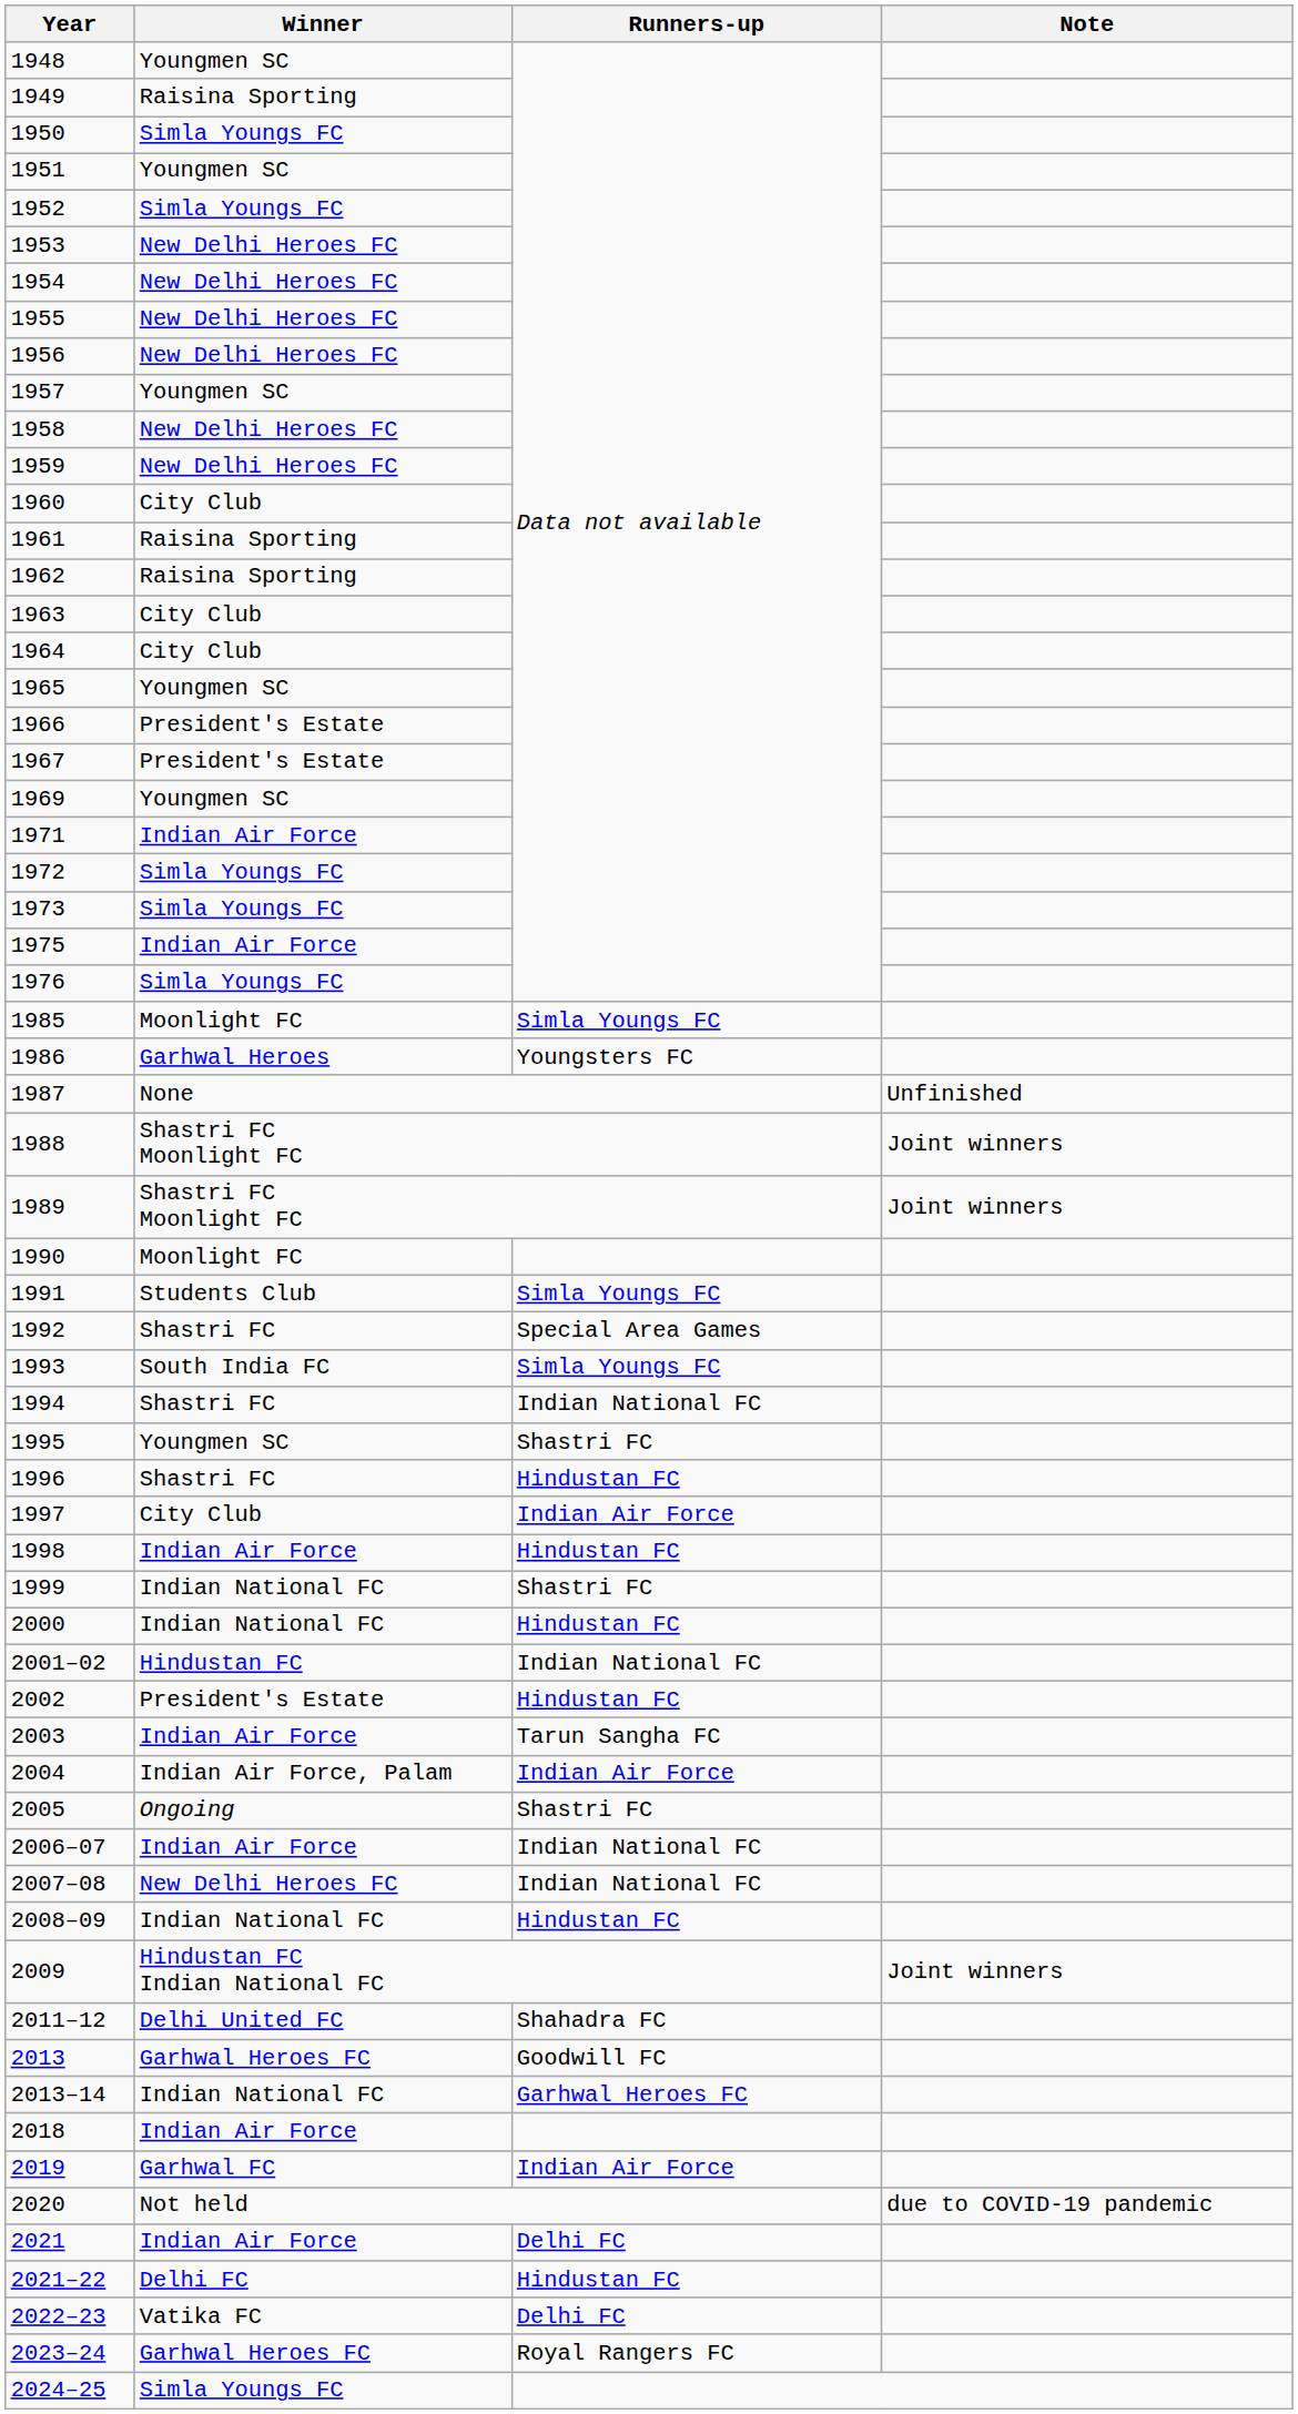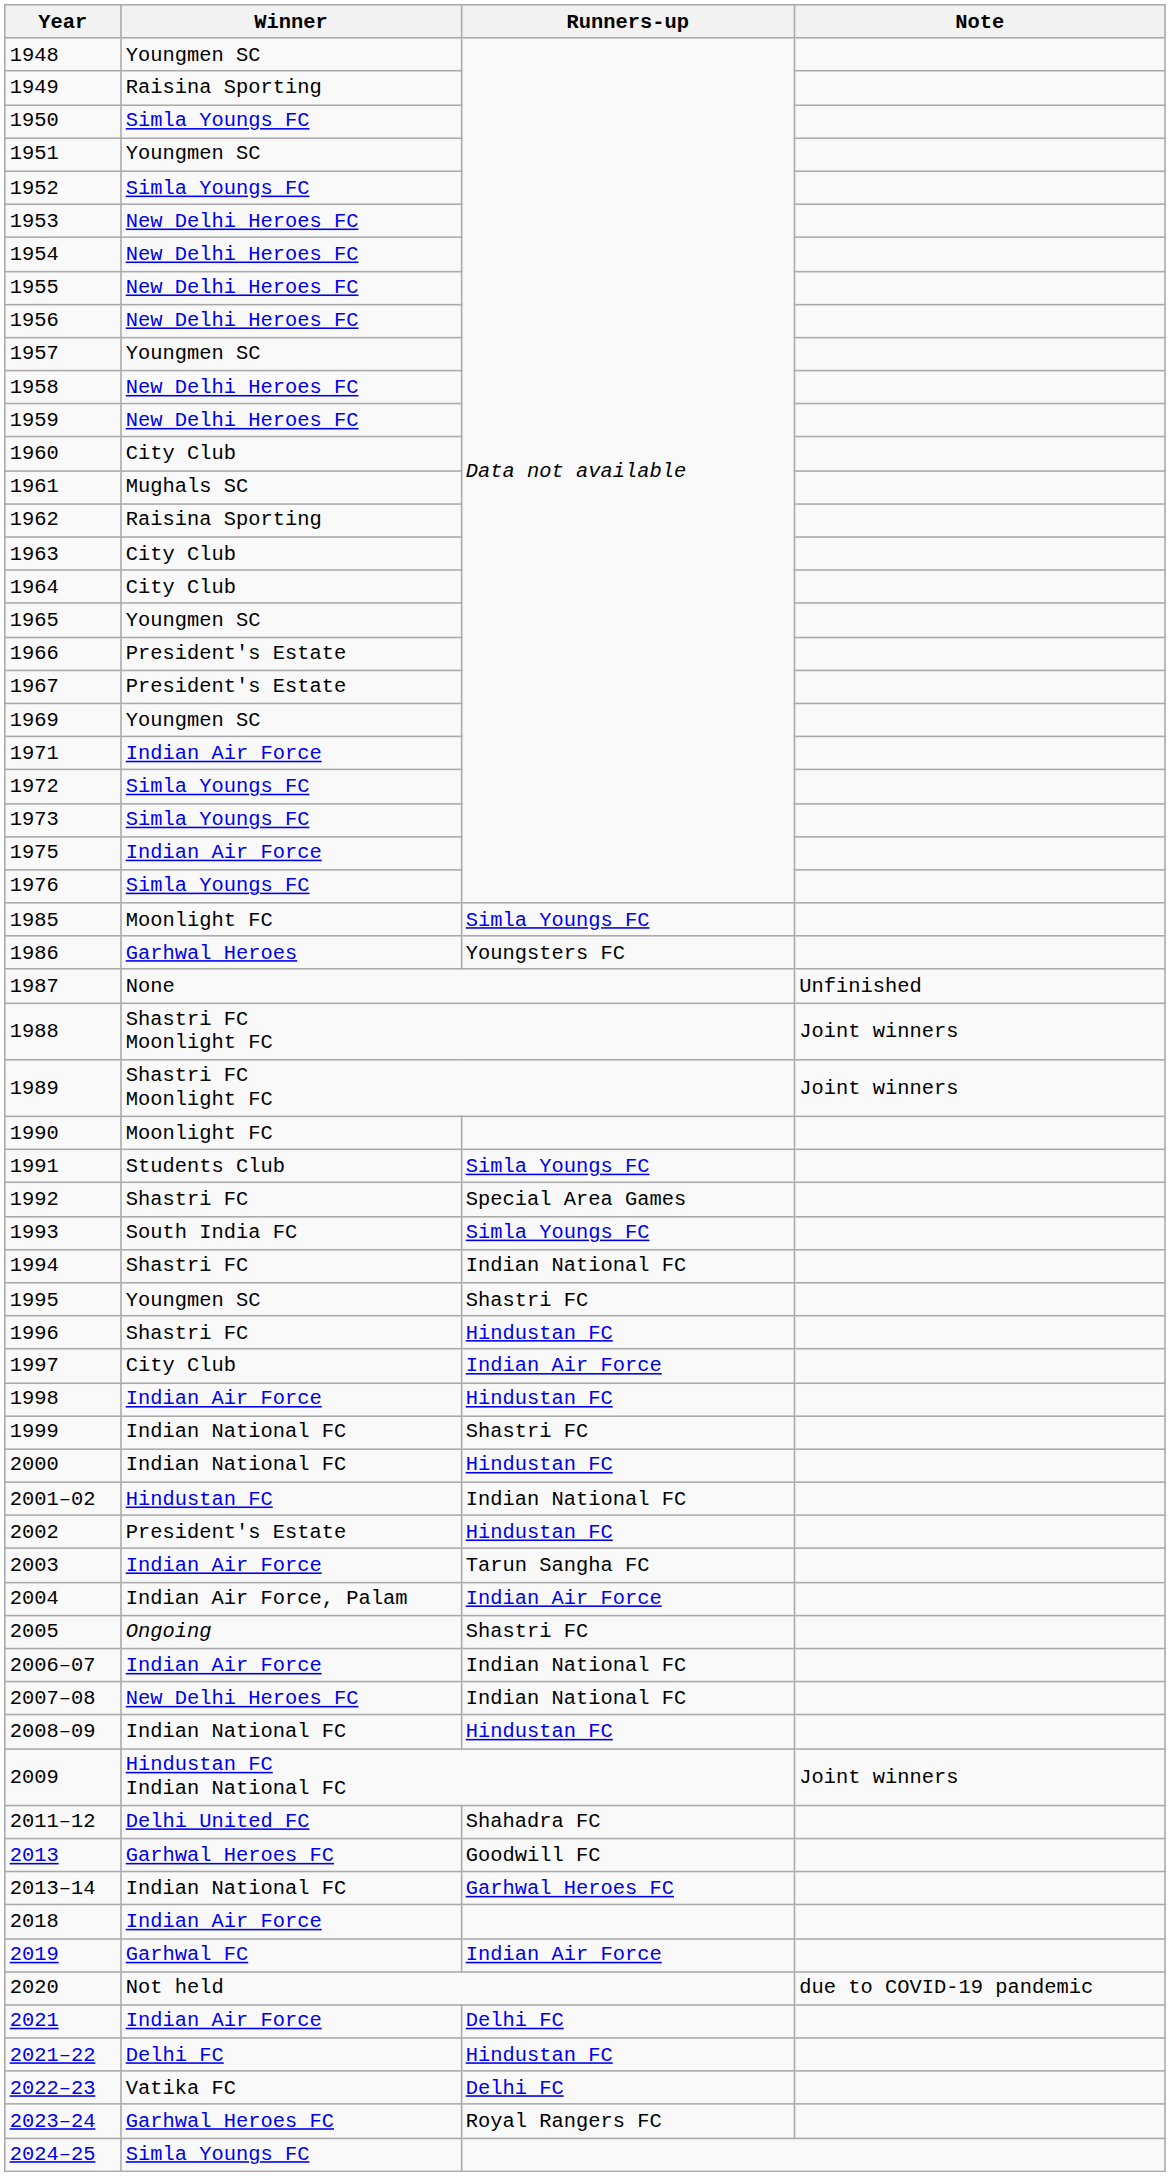 <table class="wikitable sortable" width="740px" text-align="left">
 <tr>
 <th width=100px>Year</th>
 <th width=350px>Winner</th>
 <th width=350px>Runners-up</th>
 <th width=400px>Note</th>
 </tr>
 <tr>
 <td>1948</td>
 <td>Youngmen SC</td>
 <td rowspan="26"><em>Data not available</em></td>
 <td></td>
 </tr>
 <tr>
 <td>1949</td>
 <td>Raisina Sporting</td>
 <td></td>
 </tr>
 <tr>
 <td>1950</td>
 <td><a href='#'>Simla Youngs FC</a></td>
 <td></td>
 </tr>
 <tr>
 <td>1951</td>
 <td>Youngmen SC</td>
 <td></td>
 </tr>
 <tr>
 <td>1952</td>
 <td><a href='#'>Simla Youngs FC</a></td>
 <td></td>
 </tr>
 <tr>
 <td>1953</td>
 <td><a href='#'>New Delhi Heroes FC</a></td>
 <td></td>
 </tr>
 <tr>
 <td>1954</td>
 <td><a href='#'>New Delhi Heroes FC</a></td>
 <td></td>
 </tr>
 <tr>
 <td>1955</td>
 <td><a href='#'>New Delhi Heroes FC</a></td>
 <td></td>
 </tr>
 <tr>
 <td>1956</td>
 <td><a href='#'>New Delhi Heroes FC</a></td>
 <td></td>
 </tr>
 <tr>
 <td>1957</td>
 <td>Youngmen SC</td>
 <td></td>
 </tr>
 <tr>
 <td>1958</td>
 <td><a href='#'>New Delhi Heroes FC</a></td>
 <td></td>
 </tr>
 <tr>
 <td>1959</td>
 <td><a href='#'>New Delhi Heroes FC</a></td>
 <td></td>
 </tr>
 <tr>
 <td>1960</td>
 <td>City Club</td>
 <td></td>
 </tr>
 <tr>
 <td>1961</td>
-<td>Raisina Sporting</td>
+<td>Mughals SC</td>
 <td></td>
 </tr>
 <tr>
 <td>1962</td>
 <td>Raisina Sporting</td>
 <td></td>
 </tr>
 <tr>
 <td>1963</td>
 <td>City Club</td>
 <td></td>
 </tr>
 <tr>
 <td>1964</td>
 <td>City Club</td>
 <td></td>
 </tr>
 <tr>
 <td>1965</td>
 <td>Youngmen SC</td>
 <td></td>
 </tr>
 <tr>
 <td>1966</td>
 <td>President's Estate</td>
 <td></td>
 </tr>
 <tr>
 <td>1967</td>
 <td>President's Estate</td>
 <td></td>
 </tr>
 <tr>
 <td>1969</td>
 <td>Youngmen SC</td>
 <td></td>
 </tr>
 <tr>
 <td>1971</td>
 <td><a href='#'>Indian Air Force</a></td>
 <td></td>
 </tr>
 <tr>
 <td>1972</td>
 <td><a href='#'>Simla Youngs FC</a></td>
 <td></td>
 </tr>
 <tr>
 <td>1973</td>
 <td><a href='#'>Simla Youngs FC</a></td>
 <td></td>
 </tr>
 <tr>
 <td>1975</td>
 <td><a href='#'>Indian Air Force</a></td>
 <td></td>
 </tr>
 <tr>
 <td>1976</td>
 <td><a href='#'>Simla Youngs FC</a></td>
 <td></td>
 </tr>
 <tr>
 <td>1985</td>
 <td>Moonlight FC</td>
 <td><a href='#'>Simla Youngs FC</a></td>
 <td></td>
 </tr>
 <tr>
 <td>1986</td>
 <td><a href='#'>Garhwal Heroes</a></td>
 <td>Youngsters FC</td>
 <td></td>
 </tr>
 <tr>
 <td>1987</td>
 <td colspan="2">None</td>
 <td>Unfinished</td>
 </tr>
 <tr>
 <td>1988</td>
 <td colspan="2">Shastri FC <br> Moonlight FC</td>
 <td>Joint winners</td>
 </tr>
 <tr>
 <td>1989</td>
 <td colspan="2">Shastri FC <br> Moonlight FC</td>
 <td>Joint winners</td>
 </tr>
 <tr>
 <td>1990</td>
 <td>Moonlight FC</td>
 <td></td>
 <td></td>
 </tr>
 <tr>
 <td>1991</td>
 <td>Students Club</td>
 <td><a href='#'>Simla Youngs FC</a></td>
 <td></td>
 </tr>
 <tr>
 <td>1992</td>
 <td>Shastri FC</td>
 <td>Special Area Games</td>
 <td></td>
 </tr>
 <tr>
 <td>1993</td>
 <td>South India FC</td>
 <td><a href='#'>Simla Youngs FC</a></td>
 <td></td>
 </tr>
 <tr>
 <td>1994</td>
 <td>Shastri FC</td>
 <td>Indian National FC</td>
 <td></td>
 </tr>
 <tr>
 <td>1995</td>
 <td>Youngmen SC</td>
 <td>Shastri FC</td>
 <td></td>
 </tr>
 <tr>
 <td>1996</td>
 <td>Shastri FC</td>
 <td><a href='#'>Hindustan FC</a></td>
 <td></td>
 </tr>
 <tr>
 <td>1997</td>
 <td>City Club</td>
 <td><a href='#'>Indian Air Force</a></td>
 <td></td>
 </tr>
 <tr>
 <td>1998</td>
 <td><a href='#'>Indian Air Force</a></td>
 <td><a href='#'>Hindustan FC</a></td>
 <td></td>
 </tr>
 <tr>
 <td>1999</td>
 <td>Indian National FC</td>
 <td>Shastri FC</td>
 <td></td>
 </tr>
 <tr>
 <td>2000</td>
 <td>Indian National FC</td>
 <td><a href='#'>Hindustan FC</a></td>
 <td></td>
 </tr>
 <tr>
 <td>2001–02</td>
 <td><a href='#'>Hindustan FC</a></td>
 <td>Indian National FC</td>
 <td></td>
 </tr>
 <tr>
 <td>2002</td>
 <td>President's Estate</td>
 <td><a href='#'>Hindustan FC</a></td>
 <td></td>
 </tr>
 <tr>
 <td>2003</td>
 <td><a href='#'>Indian Air Force</a></td>
 <td>Tarun Sangha FC</td>
 <td></td>
 </tr>
 <tr>
 <td>2004</td>
 <td>Indian Air Force, Palam</td>
 <td><a href='#'>Indian Air Force</a></td>
 <td></td>
 </tr>
 <tr>
 <td>2005</td>
 <td colspna=3><em>Ongoing</em></td>
 <td>Shastri FC</td>
 <td></td>
 </tr>
 <tr>
 <td>2006–07</td>
 <td><a href='#'>Indian Air Force</a></td>
 <td>Indian National FC</td>
 <td></td>
 </tr>
 <tr>
 <td>2007–08</td>
 <td><a href='#'>New Delhi Heroes FC</a></td>
 <td>Indian National FC</td>
 <td></td>
 </tr>
 <tr>
 <td>2008–09</td>
 <td>Indian National FC</td>
 <td><a href='#'>Hindustan FC</a></td>
 <td></td>
 </tr>
 <tr>
 <td>2009</td>
 <td colspan="2"><a href='#'>Hindustan FC</a> <br> Indian National FC</td>
 <td>Joint winners</td>
 </tr>
 <tr>
 <td>2011–12</td>
 <td><a href='#'>Delhi United FC</a></td>
 <td>Shahadra FC</td>
 <td></td>
 </tr>
 <tr>
 <td><a href='#'>2013</a></td>
 <td><a href='#'>Garhwal Heroes FC</a></td>
 <td>Goodwill FC</td>
 <td></td>
 </tr>
 <tr>
 <td>2013–14</td>
 <td>Indian National FC</td>
 <td><a href='#'>Garhwal Heroes FC</a></td>
 <td></td>
 </tr>
 <tr>
 <td>2018</td>
 <td><a href='#'>Indian Air Force</a></td>
 <td></td>
 <td></td>
 </tr>
 <tr>
 <td><a href='#'>2019</a></td>
 <td><a href='#'>Garhwal FC</a></td>
 <td><a href='#'>Indian Air Force</a></td>
 <td></td>
 </tr>
 <tr>
 <td>2020</td>
 <td colspan="2">Not held</td>
 <td>due to COVID-19 pandemic</td>
 </tr>
 <tr>
 <td><a href='#'>2021</a></td>
 <td><a href='#'>Indian Air Force</a></td>
 <td><a href='#'>Delhi FC</a></td>
 <td></td>
 </tr>
 <tr>
 <td><a href='#'>2021–22</a></td>
 <td><a href='#'>Delhi FC</a></td>
 <td><a href='#'>Hindustan FC</a></td>
 <td></td>
 </tr>
 <tr>
 <td><a href='#'>2022–23</a></td>
 <td>Vatika FC</td>
 <td><a href='#'>Delhi FC</a></td>
 <td></td>
 </tr>
 <tr>
 <td><a href='#'>2023–24</a></td>
 <td><a href='#'>Garhwal Heroes FC</a></td>
 <td>Royal Rangers FC</td>
 <td></td>
 </tr>
 <tr>
 <td><a href='#'>2024–25</a></td>
 <td><a href='#'>Simla Youngs FC</a></td>
 </tr>
 </table>
